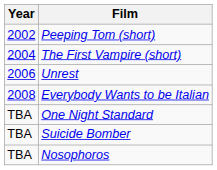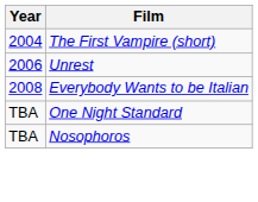 <table class="wikitable">
 <tr>
 <th>Year</th>
 <th>Film</th>
-</tr>
-<tr>
-<td><a href='#'>2002</a></td>
-<td><em><a href='#'>Peeping Tom (short)</a></em></td>
 </tr>
 <tr>
 <td><a href='#'>2004</a></td>
 <td><em><a href='#'>The First Vampire (short)</a></em></td>
 </tr>
 <tr>
 <td><a href='#'>2006</a></td>
 <td><em><a href='#'>Unrest</a></em></td>
 </tr>
 <tr>
 <td><a href='#'>2008</a></td>
 <td><em><a href='#'>Everybody Wants to be Italian</a></em></td>
 </tr>
 <tr>
 <td>TBA</td>
 <td><em><a href='#'>One Night Standard</a></em></td>
 </tr>
 <tr>
 <td>TBA</td>
-<td><em><a href='#'>Suicide Bomber</a></em></td>
-</tr>
-<tr>
-<td>TBA</td>
 <td><em><a href='#'>Nosophoros</a></em></td>
 </tr>
 </table>
